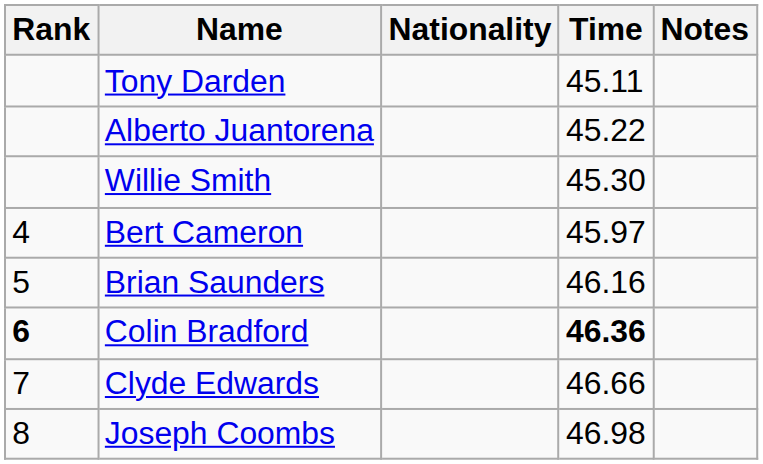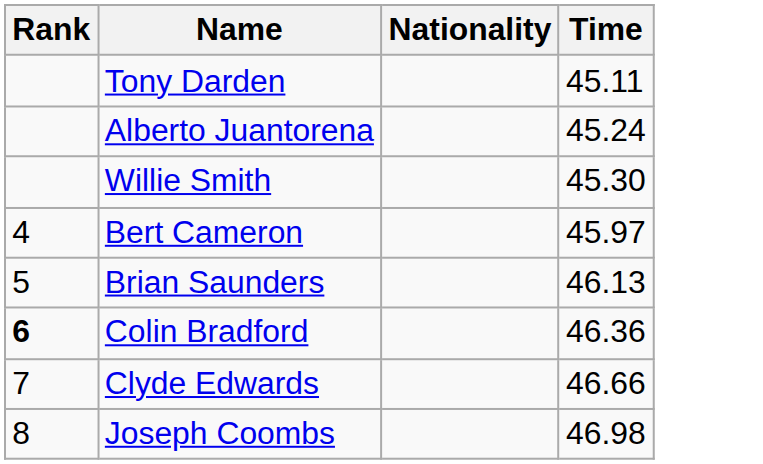 <table class="wikitable sortable">
 <tr>
 <th>Rank</th>
 <th>Name</th>
 <th>Nationality</th>
 <th>Time</th>
-<th>Notes</th>
 </tr>
 <tr>
 <td></td>
 <td><a href='#'>Tony Darden</a></td>
 <td></td>
 <td>45.11</td>
-<td></td>
 </tr>
 <tr>
 <td></td>
 <td><a href='#'>Alberto Juantorena</a></td>
 <td></td>
-<td>45.22</td>
-<td></td>
+<td>45.24</td>
 </tr>
 <tr>
 <td></td>
 <td><a href='#'>Willie Smith</a></td>
 <td></td>
 <td>45.30</td>
-<td></td>
 </tr>
 <tr>
 <td>4</td>
 <td><a href='#'>Bert Cameron</a></td>
 <td></td>
 <td>45.97</td>
-<td></td>
 </tr>
 <tr>
 <td>5</td>
 <td><a href='#'>Brian Saunders</a></td>
 <td></td>
-<td>46.16</td>
-<td></td>
+<td>46.13</td>
 </tr>
 <tr>
 <td><strong>6</strong></td>
 <td><a href='#'>Colin Bradford</a></td>
 <td></td>
-<td><strong>46.36</strong></td>
-<td></td>
+<td>46.36</td>
 </tr>
 <tr>
 <td>7</td>
 <td><a href='#'>Clyde Edwards</a></td>
 <td></td>
 <td>46.66</td>
-<td></td>
 </tr>
 <tr>
 <td>8</td>
 <td><a href='#'>Joseph Coombs</a></td>
 <td></td>
 <td>46.98</td>
-<td></td>
 </tr>
 </table>
